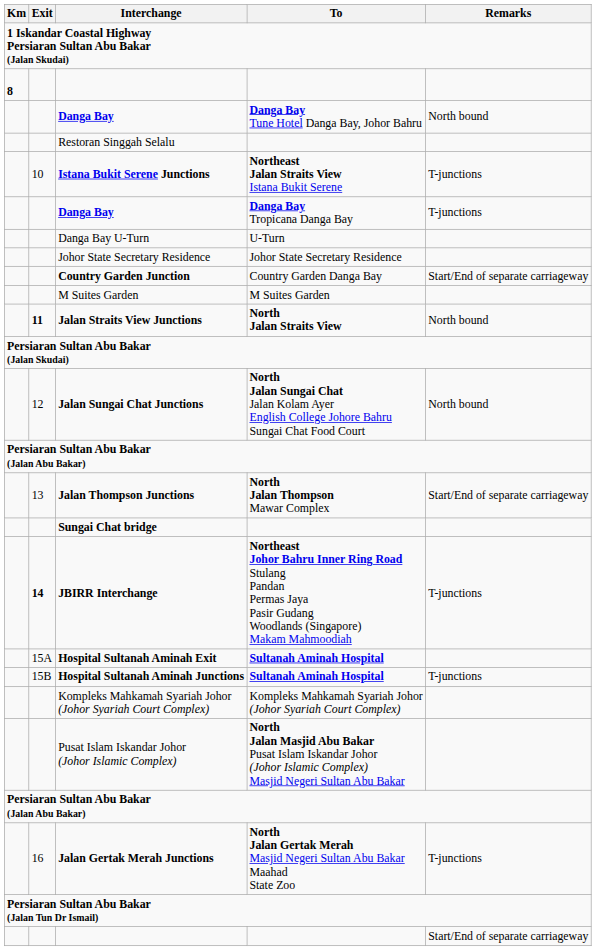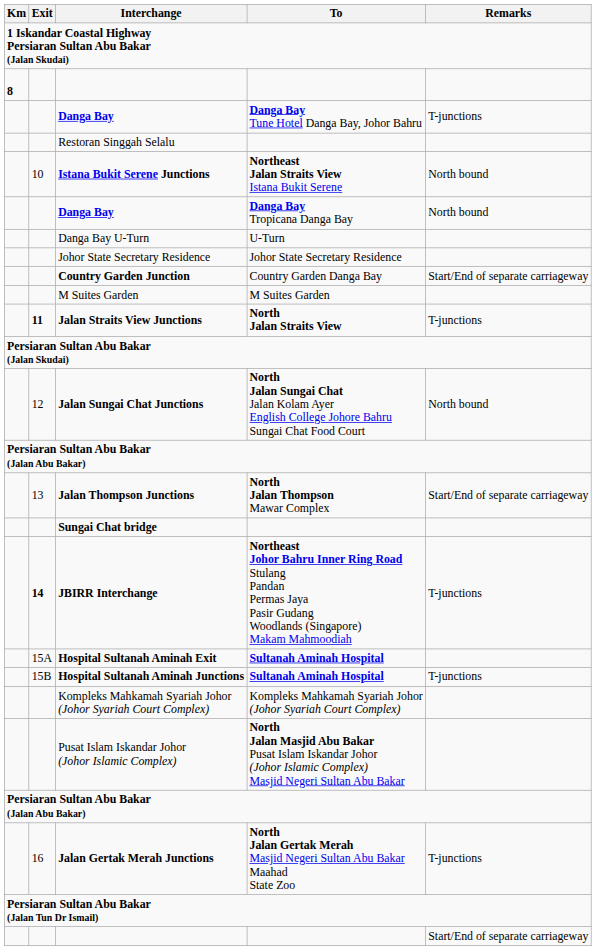 <table class="wikitable">
 <tr>
 <th>Km</th>
 <th>Exit</th>
 <th>Interchange</th>
 <th>To</th>
 <th>Remarks</th>
 </tr>
 <tr>
 <td style="width:600px" colspan="6" style="text-align:center; background:blue;"><strong><span>1 Iskandar Coastal Highway<br>Persiaran Sultan Abu Bakar<br><small>(Jalan Skudai)</small></span></strong></td>
 </tr>
 <tr>
 <td><br><strong>8</strong></td>
 <td></td>
 <td></td>
 <td></td>
 <td></td>
 </tr>
 <tr>
 <td></td>
 <td></td>
 <td><strong><a href='#'>Danga Bay</a></strong></td>
 <td><strong><a href='#'>Danga Bay</a></strong><br><a href='#'>Tune Hotel</a> Danga Bay, Johor Bahru</td>
-<td>North bound</td>
+<td>T-junctions</td>
 </tr>
 <tr>
 <td></td>
 <td></td>
 <td>Restoran Singgah Selalu </td>
 <td></td>
 <td></td>
 </tr>
 <tr>
 <td></td>
 <td>10</td>
 <td><strong><a href='#'>Istana Bukit Serene</a> Junctions</strong></td>
 <td><strong>Northeast</strong><br><strong>Jalan Straits View</strong><br><a href='#'>Istana Bukit Serene</a></td>
-<td>T-junctions</td>
+<td>North bound</td>
 </tr>
 <tr>
 <td></td>
 <td></td>
 <td><strong><a href='#'>Danga Bay</a></strong><br></td>
 <td><strong><a href='#'>Danga Bay</a></strong><br>Tropicana Danga Bay<br></td>
-<td>T-junctions</td>
+<td>North bound</td>
 </tr>
 <tr>
 <td></td>
 <td></td>
 <td>Danga Bay U-Turn</td>
 <td>U-Turn</td>
 <td></td>
 </tr>
 <tr>
 <td></td>
 <td></td>
 <td>Johor State Secretary Residence</td>
 <td>Johor State Secretary Residence</td>
 <td></td>
 </tr>
 <tr>
 <td></td>
 <td></td>
 <td><strong>Country Garden Junction</strong></td>
 <td>Country Garden Danga Bay</td>
 <td>Start/End of separate carriageway</td>
 </tr>
 <tr>
 <td></td>
 <td></td>
 <td>M Suites Garden</td>
 <td>M Suites Garden</td>
 <td></td>
 </tr>
 <tr>
 <td></td>
 <td><strong>11</strong></td>
 <td><strong>Jalan Straits View Junctions</strong></td>
 <td><strong>North</strong><br><strong>Jalan Straits View</strong></td>
-<td>North bound</td>
+<td>T-junctions</td>
 </tr>
 <tr>
 <td style="width:600px" colspan="6" style="text-align:center; background:blue;"><strong><span>Persiaran Sultan Abu Bakar<br><small>(Jalan Skudai)</small></span></strong></td>
 </tr>
 <tr>
 <td></td>
 <td>12</td>
 <td><strong>Jalan Sungai Chat Junctions</strong></td>
 <td><strong>North</strong><br><strong>Jalan Sungai Chat</strong><br>Jalan Kolam Ayer<br><a href='#'>English College Johore Bahru</a><br>Sungai Chat Food Court <br> </td>
 <td>North bound</td>
 </tr>
 <tr>
 <td style="width:600px" colspan="6" style="text-align:center; background:blue;"><strong><span>Persiaran Sultan Abu Bakar<br><small>(Jalan Abu Bakar)</small></span></strong></td>
 </tr>
 <tr>
 <td></td>
 <td>13</td>
 <td><strong>Jalan Thompson Junctions</strong></td>
 <td><strong>North</strong><br><strong>Jalan Thompson</strong><br>Mawar Complex</td>
 <td>Start/End of separate carriageway</td>
 </tr>
 <tr>
 <td></td>
 <td></td>
 <td><strong>Sungai Chat bridge</strong></td>
 <td></td>
 <td></td>
 </tr>
 <tr>
 <td></td>
 <td><strong>14</strong></td>
 <td><strong>JBIRR Interchange</strong></td>
 <td><strong>Northeast</strong><br><strong> <a href='#'>Johor Bahru Inner Ring Road</a></strong><br> Stulang<br>  Pandan<br> Permas Jaya<br> Pasir Gudang<br> Woodlands (Singapore)<br><a href='#'>Makam Mahmoodiah</a></td>
 <td>T-junctions</td>
 </tr>
 <tr>
 <td></td>
 <td>15A</td>
 <td><strong>Hospital Sultanah Aminah Exit</strong> </td>
 <td><strong><a href='#'>Sultanah Aminah Hospital</a></strong> </td>
 <td></td>
 </tr>
 <tr>
 <td></td>
 <td>15B</td>
 <td><strong>Hospital Sultanah Aminah Junctions</strong> </td>
 <td><strong><a href='#'>Sultanah Aminah Hospital</a></strong> </td>
 <td>T-junctions</td>
 </tr>
 <tr>
 <td></td>
 <td></td>
 <td>Kompleks Mahkamah Syariah Johor<br><em>(Johor Syariah Court Complex)</em></td>
 <td>Kompleks Mahkamah Syariah Johor<br><em>(Johor Syariah Court Complex)</em></td>
 <td></td>
 </tr>
 <tr>
 <td></td>
 <td></td>
 <td>Pusat Islam Iskandar Johor<br><em>(Johor Islamic Complex)</em></td>
 <td><strong>North</strong><br><strong>Jalan Masjid Abu Bakar</strong><br>Pusat Islam Iskandar Johor<br><em>(Johor Islamic Complex)</em><br><a href='#'>Masjid Negeri Sultan Abu Bakar</a> </td>
 <td></td>
 </tr>
 <tr>
 <td style="width:600px" colspan="6" style="text-align:center; background:blue;"><strong><span>Persiaran Sultan Abu Bakar<br><small>(Jalan Abu Bakar)</small></span></strong></td>
 </tr>
 <tr>
 <td></td>
 <td>16</td>
 <td><strong>Jalan Gertak Merah Junctions</strong></td>
 <td><strong>North</strong><br><strong>Jalan Gertak Merah</strong><br><a href='#'>Masjid Negeri Sultan Abu Bakar</a> <br>Maahad <br>State Zoo</td>
 <td>T-junctions</td>
 </tr>
 <tr>
 <td style="width:600px" colspan="6" style="text-align:center; background:blue;"><strong><span>Persiaran Sultan Abu Bakar<br><small>(Jalan Tun Dr Ismail)</small></span></strong></td>
 </tr>
 <tr>
 <td></td>
 <td></td>
 <td></td>
 <td></td>
 <td>Start/End of separate carriageway</td>
 </tr>
 </table>
